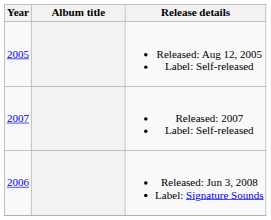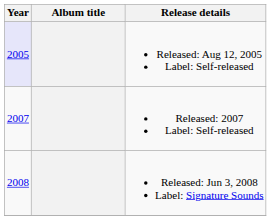 <table class="wikitable plainrowheaders" style="text-align:center;">
 <tr>
 <th>Year</th>
 <th scope="col" rowspan="1" style="width:8em;">Album title</th>
 <th scope="col" rowspan="1">Release details</th>
 </tr>
 <tr>
-<td><a href='#'>2005</a></td>
+<td style="background: lavender;"><a href='#'>2005</a></td>
 <th></th>
 <td><br><ul><li>Released: Aug 12, 2005</li><li>Label: Self-released</li></ul></td>
 </tr>
 <tr>
 <td><a href='#'>2007</a></td>
 <th></th>
 <td><br><ul><li>Released: 2007</li><li>Label: Self-released</li></ul></td>
 </tr>
 <tr>
-<td><a href='#'>2006</a></td>
+<td><a href='#'>2008</a></td>
 <th></th>
 <td><br><ul><li>Released: Jun 3, 2008</li><li>Label: <a href='#'>Signature Sounds</a></li></ul></td>
 </tr>
 <tr>
 </tr>
 </table>
